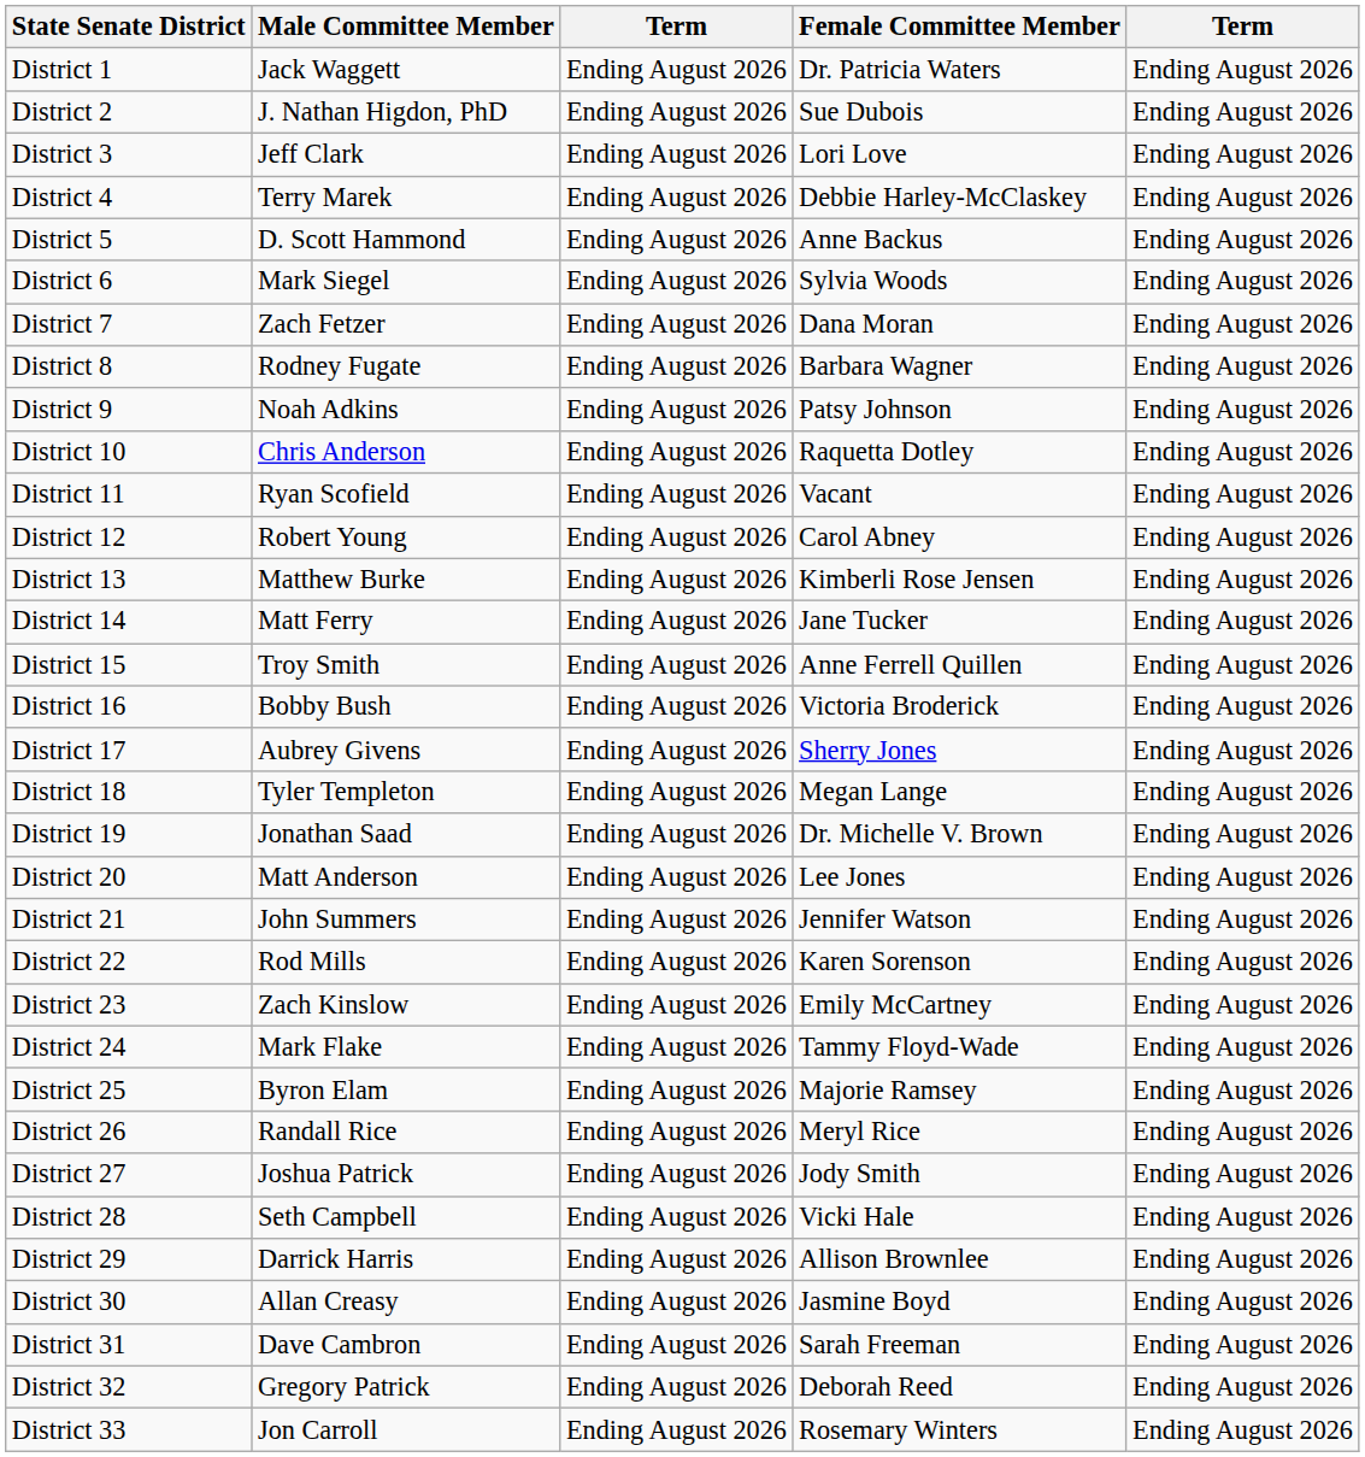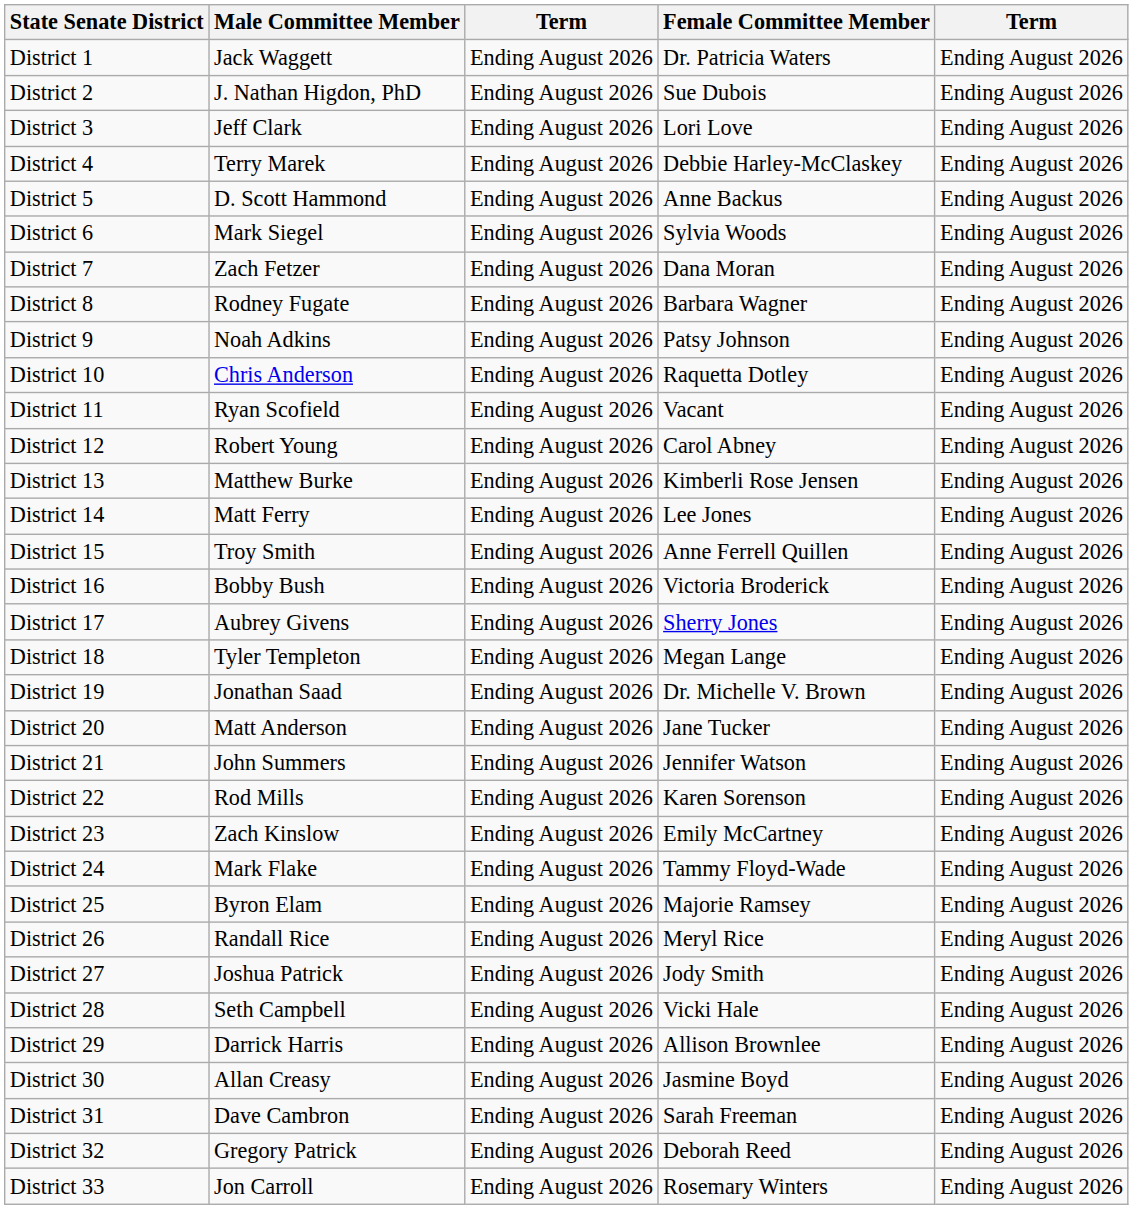 <table class="wikitable">
 <tr>
 <th>State Senate District</th>
 <th>Male Committee Member</th>
 <th>Term</th>
 <th>Female Committee Member</th>
 <th>Term</th>
 </tr>
 <tr>
 <td>District 1</td>
 <td>Jack Waggett</td>
 <td>Ending August 2026</td>
 <td>Dr. Patricia Waters</td>
 <td>Ending August 2026</td>
 </tr>
 <tr>
 <td>District 2</td>
 <td>J. Nathan Higdon, PhD</td>
 <td>Ending August 2026</td>
 <td>Sue Dubois</td>
 <td>Ending August 2026</td>
 </tr>
 <tr>
 <td>District 3</td>
 <td>Jeff Clark</td>
 <td>Ending August 2026</td>
 <td>Lori Love</td>
 <td>Ending August 2026</td>
 </tr>
 <tr>
 <td>District 4</td>
 <td>Terry Marek</td>
 <td>Ending August 2026</td>
 <td>Debbie Harley-McClaskey</td>
 <td>Ending August 2026</td>
 </tr>
 <tr>
 <td>District 5</td>
 <td>D. Scott Hammond</td>
 <td>Ending August 2026</td>
 <td>Anne Backus</td>
 <td>Ending August 2026</td>
 </tr>
 <tr>
 <td>District 6</td>
 <td>Mark Siegel</td>
 <td>Ending August 2026</td>
 <td>Sylvia Woods</td>
 <td>Ending August 2026</td>
 </tr>
 <tr>
 <td>District 7</td>
 <td>Zach Fetzer</td>
 <td>Ending August 2026</td>
 <td>Dana Moran</td>
 <td>Ending August 2026</td>
 </tr>
 <tr>
 <td>District 8</td>
 <td>Rodney Fugate</td>
 <td>Ending August 2026</td>
 <td>Barbara Wagner</td>
 <td>Ending August 2026</td>
 </tr>
 <tr>
 <td>District 9</td>
 <td>Noah Adkins</td>
 <td>Ending August 2026</td>
 <td>Patsy Johnson</td>
 <td>Ending August 2026</td>
 </tr>
 <tr>
 <td>District 10</td>
 <td><a href='#'>Chris Anderson</a></td>
 <td>Ending August 2026</td>
 <td>Raquetta Dotley</td>
 <td>Ending August 2026</td>
 </tr>
 <tr>
 <td>District 11</td>
 <td>Ryan Scofield</td>
 <td>Ending August 2026</td>
 <td>Vacant</td>
 <td>Ending August 2026</td>
 </tr>
 <tr>
 <td>District 12</td>
 <td>Robert Young</td>
 <td>Ending August 2026</td>
 <td>Carol Abney</td>
 <td>Ending August 2026</td>
 </tr>
 <tr>
 <td>District 13</td>
 <td>Matthew Burke</td>
 <td>Ending August 2026</td>
 <td>Kimberli Rose Jensen</td>
 <td>Ending August 2026</td>
 </tr>
 <tr>
 <td>District 14</td>
 <td>Matt Ferry</td>
 <td>Ending August 2026</td>
-<td>Jane Tucker</td>
+<td>Lee Jones</td>
 <td>Ending August 2026</td>
 </tr>
 <tr>
 <td>District 15</td>
 <td>Troy Smith</td>
 <td>Ending August 2026</td>
 <td>Anne Ferrell Quillen</td>
 <td>Ending August 2026</td>
 </tr>
 <tr>
 <td>District 16</td>
 <td>Bobby Bush</td>
 <td>Ending August 2026</td>
 <td>Victoria Broderick</td>
 <td>Ending August 2026</td>
 </tr>
 <tr>
 <td>District 17</td>
 <td>Aubrey Givens</td>
 <td>Ending August 2026</td>
 <td><a href='#'>Sherry Jones</a></td>
 <td>Ending August 2026</td>
 </tr>
 <tr>
 <td>District 18</td>
 <td>Tyler Templeton</td>
 <td>Ending August 2026</td>
 <td>Megan Lange</td>
 <td>Ending August 2026</td>
 </tr>
 <tr>
 <td>District 19</td>
 <td>Jonathan Saad</td>
 <td>Ending August 2026</td>
 <td>Dr. Michelle V. Brown</td>
 <td>Ending August 2026</td>
 </tr>
 <tr>
 <td>District 20</td>
 <td>Matt Anderson</td>
 <td>Ending August 2026</td>
-<td>Lee Jones</td>
+<td>Jane Tucker</td>
 <td>Ending August 2026</td>
 </tr>
 <tr>
 <td>District 21</td>
 <td>John Summers</td>
 <td>Ending August 2026</td>
 <td>Jennifer Watson</td>
 <td>Ending August 2026</td>
 </tr>
 <tr>
 <td>District 22</td>
 <td>Rod Mills</td>
 <td>Ending August 2026</td>
 <td>Karen Sorenson</td>
 <td>Ending August 2026</td>
 </tr>
 <tr>
 <td>District 23</td>
 <td>Zach Kinslow</td>
 <td>Ending August 2026</td>
 <td>Emily McCartney</td>
 <td>Ending August 2026</td>
 </tr>
 <tr>
 <td>District 24</td>
 <td>Mark Flake</td>
 <td>Ending August 2026</td>
 <td>Tammy Floyd-Wade</td>
 <td>Ending August 2026</td>
 </tr>
 <tr>
 <td>District 25</td>
 <td>Byron Elam</td>
 <td>Ending August 2026</td>
 <td>Majorie Ramsey</td>
 <td>Ending August 2026</td>
 </tr>
 <tr>
 <td>District 26</td>
 <td>Randall Rice</td>
 <td>Ending August 2026</td>
 <td>Meryl Rice</td>
 <td>Ending August 2026</td>
 </tr>
 <tr>
 <td>District 27</td>
 <td>Joshua Patrick</td>
 <td>Ending August 2026</td>
 <td>Jody Smith</td>
 <td>Ending August 2026</td>
 </tr>
 <tr>
 <td>District 28</td>
 <td>Seth Campbell</td>
 <td>Ending August 2026</td>
 <td>Vicki Hale</td>
 <td>Ending August 2026</td>
 </tr>
 <tr>
 <td>District 29</td>
 <td>Darrick Harris</td>
 <td>Ending August 2026</td>
 <td>Allison Brownlee</td>
 <td>Ending August 2026</td>
 </tr>
 <tr>
 <td>District 30</td>
 <td>Allan Creasy</td>
 <td>Ending August 2026</td>
 <td>Jasmine Boyd</td>
 <td>Ending August 2026</td>
 </tr>
 <tr>
 <td>District 31</td>
 <td>Dave Cambron</td>
 <td>Ending August 2026</td>
 <td>Sarah Freeman</td>
 <td>Ending August 2026</td>
 </tr>
 <tr>
 <td>District 32</td>
 <td>Gregory Patrick</td>
 <td>Ending August 2026</td>
 <td>Deborah Reed</td>
 <td>Ending August 2026</td>
 </tr>
 <tr>
 <td>District 33</td>
 <td>Jon Carroll</td>
 <td>Ending August 2026</td>
 <td>Rosemary Winters</td>
 <td>Ending August 2026</td>
 </tr>
 </table>
